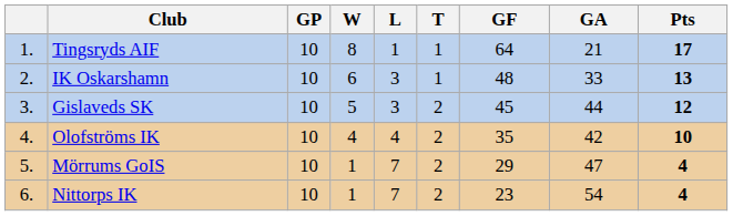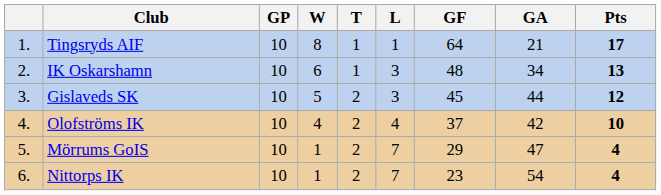 <table class="wikitable">
 <tr>
 <th width="30"></th>
 <th width="200">Club</th>
 <th width="30">GP</th>
 <th width="30">W</th>
+<th width="30">T</th>
 <th width="30">L</th>
-<th width="30">T</th>
 <th width="70">GF</th>
 <th width="70">GA</th>
 <th width="70">Pts</th>
 </tr>
 <tr bgcolor="#BCD2EE" align="center">
 <td>1.</td>
 <td align="left"><a href='#'>Tingsryds AIF</a></td>
 <td>10</td>
 <td>8</td>
 <td>1</td>
 <td>1</td>
 <td>64</td>
 <td>21</td>
 <td><strong>17</strong></td>
 </tr>
 <tr bgcolor="#BCD2EE" align="center">
 <td>2.</td>
 <td align="left"><a href='#'>IK Oskarshamn</a></td>
 <td>10</td>
 <td>6</td>
+<td>1</td>
 <td>3</td>
-<td>1</td>
 <td>48</td>
-<td>33</td>
+<td>34</td>
 <td><strong>13</strong></td>
 </tr>
 <tr bgcolor="#BCD2EE" align="center">
 <td>3.</td>
 <td align="left"><a href='#'>Gislaveds SK</a></td>
 <td>10</td>
 <td>5</td>
+<td>2</td>
 <td>3</td>
-<td>2</td>
 <td>45</td>
 <td>44</td>
 <td><strong>12</strong></td>
 </tr>
 <tr bgcolor="#EECFA1" align="center">
 <td>4.</td>
 <td align="left"><a href='#'>Olofströms IK</a></td>
 <td>10</td>
 <td>4</td>
+<td>2</td>
 <td>4</td>
-<td>2</td>
-<td>35</td>
+<td>37</td>
 <td>42</td>
 <td><strong>10</strong></td>
 </tr>
 <tr bgcolor="#EECFA1" align="center">
 <td>5.</td>
 <td align="left"><a href='#'>Mörrums GoIS</a></td>
 <td>10</td>
 <td>1</td>
+<td>2</td>
 <td>7</td>
-<td>2</td>
 <td>29</td>
 <td>47</td>
 <td><strong>4</strong></td>
 </tr>
 <tr bgcolor="#EECFA1" align="center">
 <td>6.</td>
 <td align="left"><a href='#'>Nittorps IK</a></td>
 <td>10</td>
 <td>1</td>
+<td>2</td>
 <td>7</td>
-<td>2</td>
 <td>23</td>
 <td>54</td>
 <td><strong>4</strong></td>
 </tr>
 </table>
